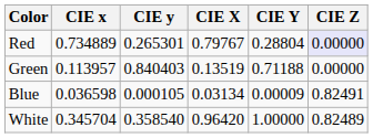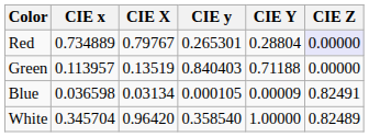 <table class="wikitable">
 <tr>
 <th>Color</th>
 <th>CIE x</th>
+<th>CIE X</th>
 <th>CIE y</th>
-<th>CIE X</th>
 <th>CIE Y</th>
 <th>CIE Z</th>
 </tr>
 <tr>
 <td>Red</td>
 <td>0.734889</td>
+<td>0.79767</td>
 <td>0.265301</td>
-<td>0.79767</td>
 <td>0.28804</td>
 <td style="background: lavender;">0.00000</td>
 </tr>
 <tr>
 <td>Green</td>
 <td>0.113957</td>
+<td>0.13519</td>
 <td>0.840403</td>
-<td>0.13519</td>
 <td>0.71188</td>
 <td>0.00000</td>
 </tr>
 <tr>
 <td>Blue</td>
 <td>0.036598</td>
+<td>0.03134</td>
 <td>0.000105</td>
-<td>0.03134</td>
 <td>0.00009</td>
 <td>0.82491</td>
 </tr>
 <tr>
 <td>White</td>
 <td>0.345704</td>
+<td>0.96420</td>
 <td>0.358540</td>
-<td>0.96420</td>
 <td>1.00000</td>
 <td>0.82489</td>
 </tr>
 </table>
